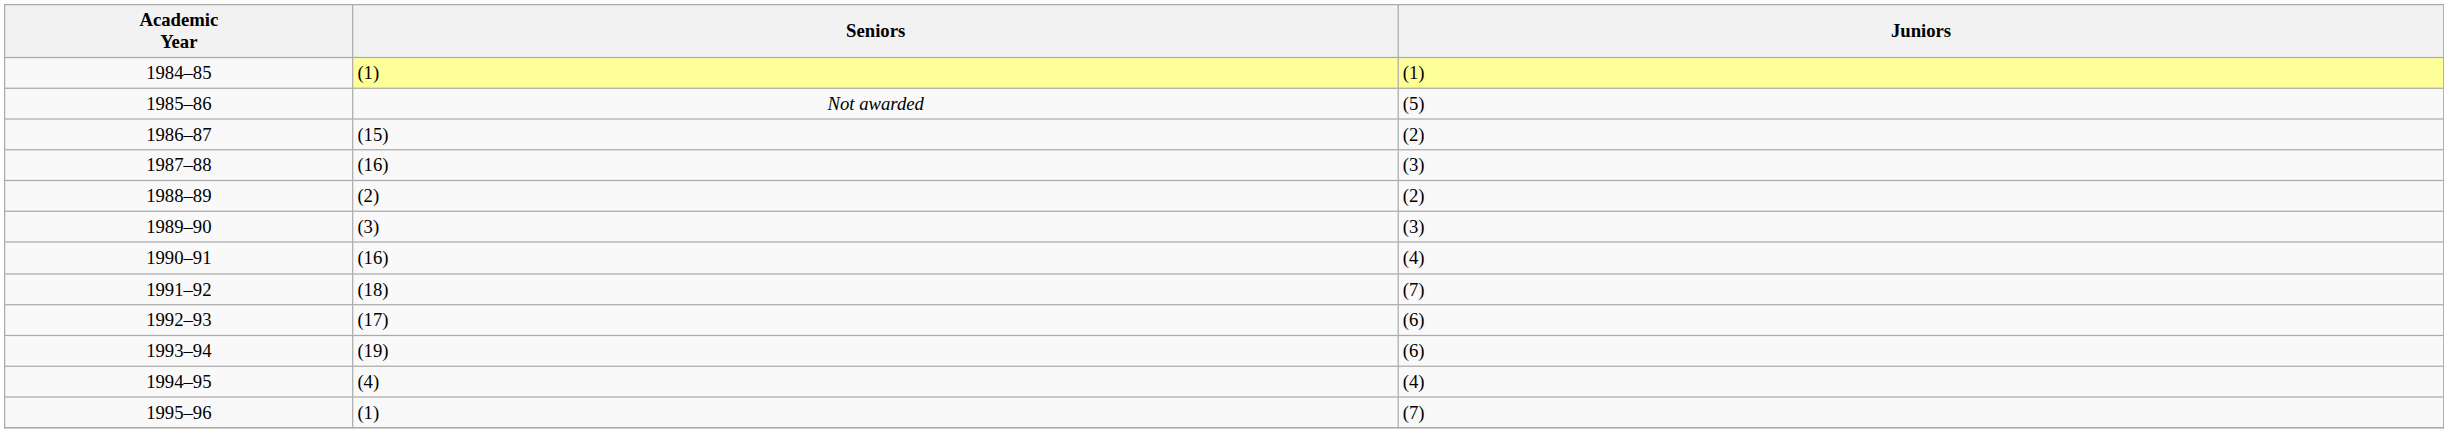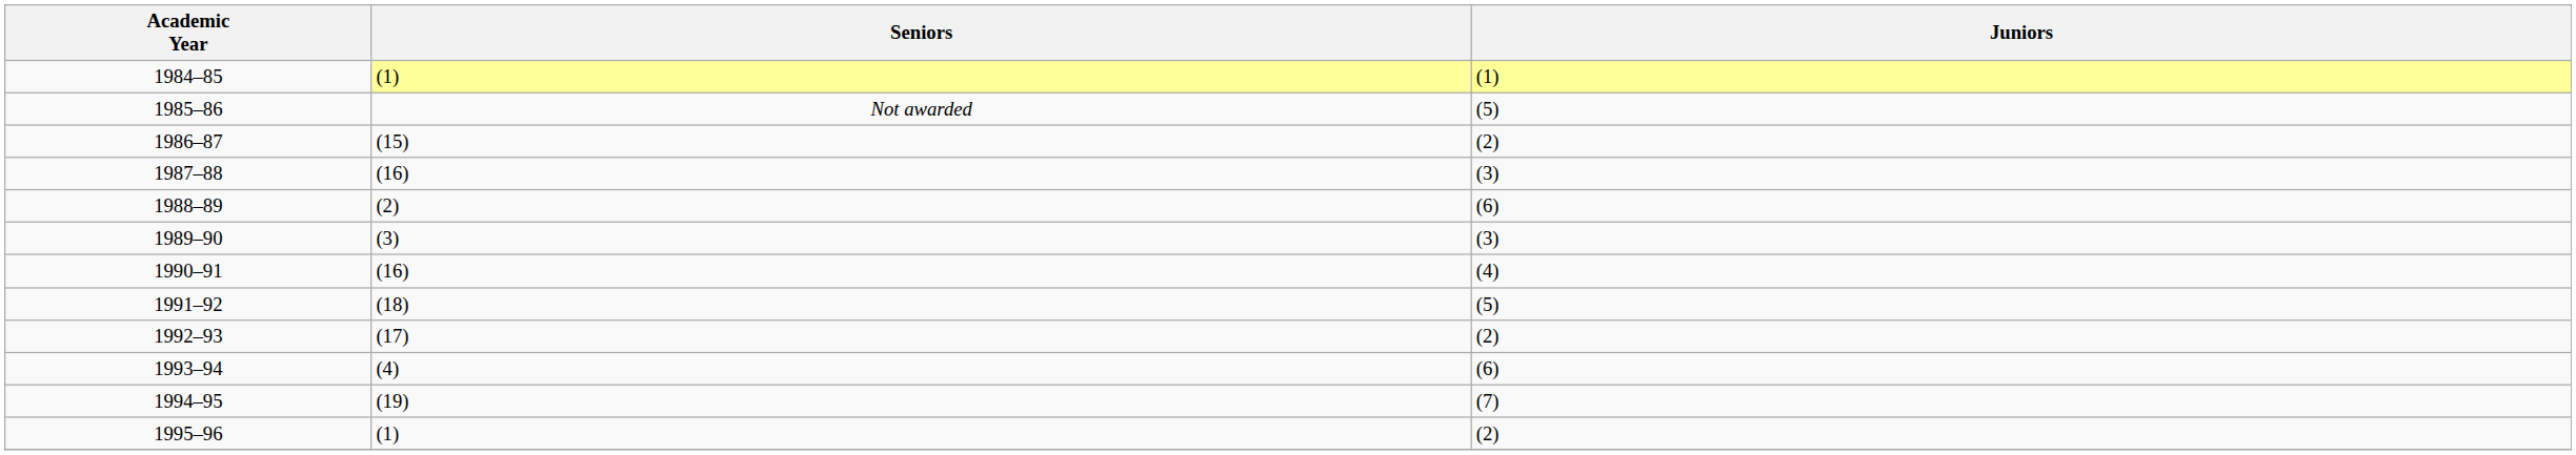 <table class="wikitable" width="100%" style="font-size:95%;">
 <tr>
 <th width=10%>Academic<br>Year</th>
 <th width="30%">Seniors</th>
 <th width="30%">Juniors</th>
 </tr>
 <tr>
 <td align=center>1984–85</td>
 <td bgcolor="#FFFF99"> (1)</td>
 <td bgcolor="#FFFF99"> (1)</td>
 </tr>
 <tr>
 <td align=center>1985–86</td>
 <td align="center"><em>Not awarded</em></td>
 <td> (5)</td>
 </tr>
 <tr>
 <td align=center>1986–87</td>
 <td> (15)</td>
 <td> (2)</td>
 </tr>
 <tr>
 <td align=center>1987–88</td>
 <td> (16)</td>
 <td> (3)</td>
 </tr>
 <tr>
 <td align=center>1988–89</td>
 <td> (2)</td>
-<td> (2)</td>
+<td> (6)</td>
 </tr>
 <tr>
 <td align=center>1989–90</td>
 <td> (3)</td>
 <td> (3)</td>
 </tr>
 <tr>
 <td align=center>1990–91</td>
 <td> (16)</td>
 <td> (4)</td>
 </tr>
 <tr>
 <td align=center>1991–92</td>
 <td> (18)</td>
-<td> (7)</td>
+<td> (5)</td>
 </tr>
 <tr>
 <td align=center>1992–93</td>
 <td> (17)</td>
-<td> (6)</td>
+<td> (2)</td>
 </tr>
 <tr>
 <td align=center>1993–94</td>
-<td> (19)</td>
+<td> (4)</td>
 <td> (6)</td>
 </tr>
 <tr>
 <td align=center>1994–95</td>
-<td> (4)</td>
-<td> (4)</td>
+<td> (19)</td>
+<td> (7)</td>
 </tr>
 <tr>
 <td align=center>1995–96</td>
 <td> (1)</td>
-<td> (7)</td>
+<td> (2)</td>
 </tr>
 <tr>
 </tr>
 </table>
